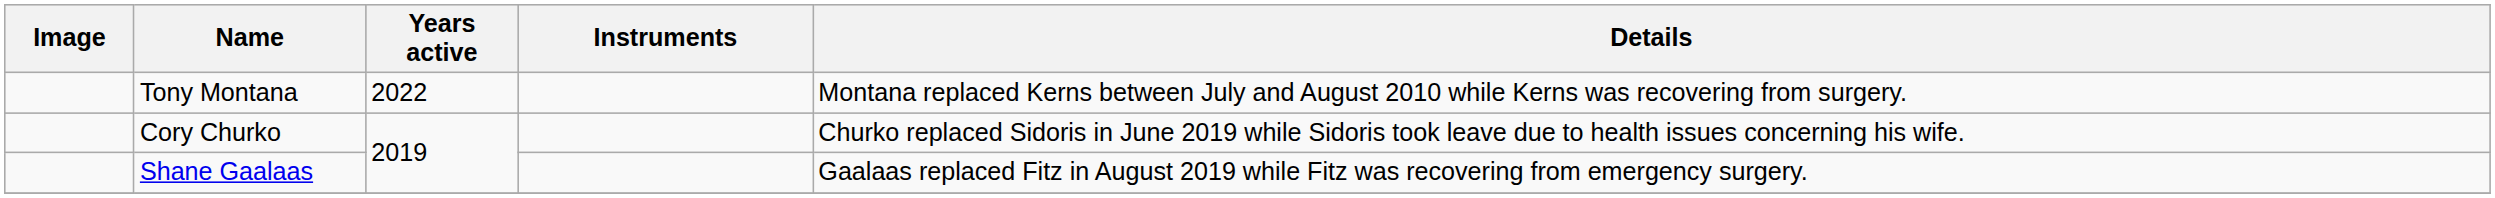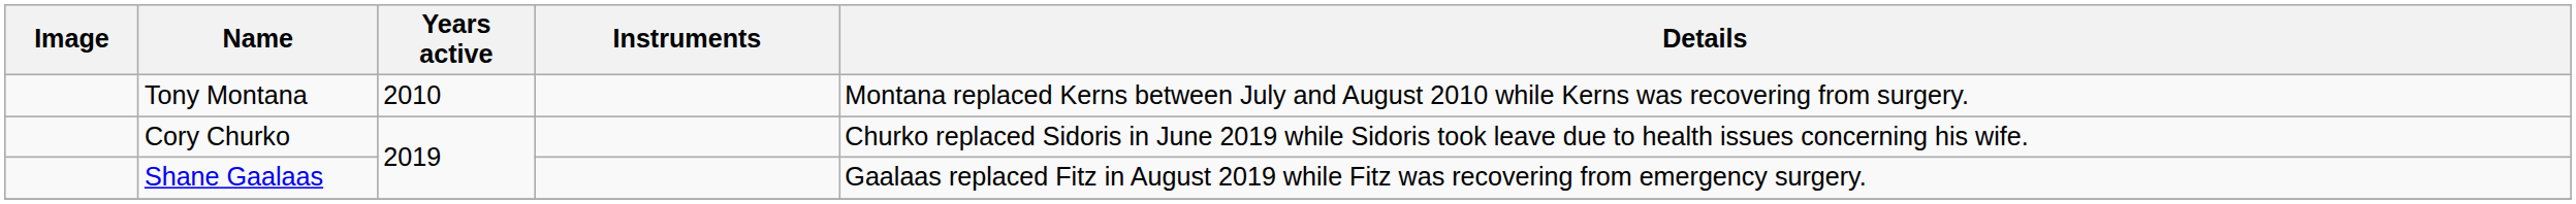 <table class="wikitable" border="1" width=100%>
 <tr>
 <th width="75">Image</th>
 <th width="140">Name</th>
 <th width="90">Years active</th>
 <th width="180">Instruments</th>
 <th>Details</th>
 </tr>
 <tr>
 <td></td>
 <td>Tony Montana</td>
-<td>2022</td>
+<td>2010</td>
 <td></td>
 <td>Montana replaced Kerns between July and August 2010 while Kerns was recovering from surgery.</td>
 </tr>
 <tr>
 <td></td>
 <td>Cory Churko</td>
 <td Rowspan="2">2019</td>
 <td></td>
 <td>Churko replaced Sidoris in June 2019 while Sidoris took leave due to health issues concerning his wife.</td>
 </tr>
 <tr>
 <td></td>
 <td><a href='#'>Shane Gaalaas</a></td>
 <td></td>
 <td>Gaalaas replaced Fitz in August 2019 while Fitz was recovering from emergency surgery.</td>
 </tr>
 <tr>
 </tr>
 </table>
